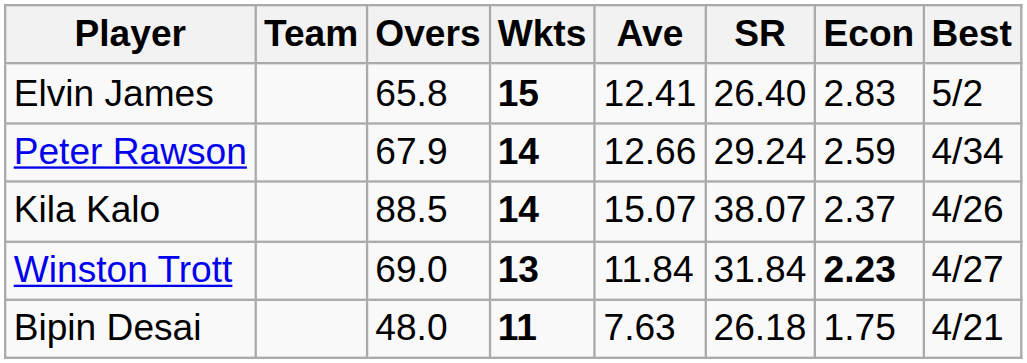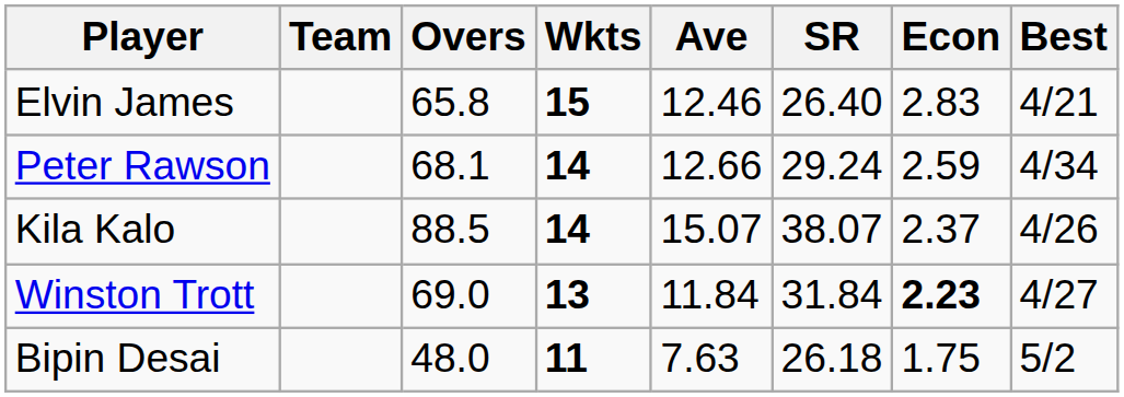 <table class="wikitable">
 <tr>
 <th>Player</th>
 <th>Team</th>
 <th>Overs</th>
 <th>Wkts</th>
 <th>Ave</th>
 <th>SR</th>
 <th>Econ</th>
 <th>Best</th>
 </tr>
 <tr>
 <td>Elvin James</td>
 <td></td>
 <td>65.8</td>
 <td><strong>15</strong></td>
-<td>12.41</td>
+<td>12.46</td>
 <td>26.40</td>
 <td>2.83</td>
-<td>5/2</td>
+<td>4/21</td>
 </tr>
 <tr>
 <td><a href='#'>Peter Rawson</a></td>
 <td></td>
-<td>67.9</td>
+<td>68.1</td>
 <td><strong>14</strong></td>
 <td>12.66</td>
 <td>29.24</td>
 <td>2.59</td>
 <td>4/34</td>
 </tr>
 <tr>
 <td>Kila Kalo</td>
 <td></td>
 <td>88.5</td>
 <td><strong>14</strong></td>
 <td>15.07</td>
 <td>38.07</td>
 <td>2.37</td>
 <td>4/26</td>
 </tr>
 <tr>
 <td><a href='#'>Winston Trott</a></td>
 <td></td>
 <td>69.0</td>
 <td><strong>13</strong></td>
 <td>11.84</td>
 <td>31.84</td>
 <td><strong>2.23</strong></td>
 <td>4/27</td>
 </tr>
 <tr>
 <td>Bipin Desai</td>
 <td></td>
 <td>48.0</td>
 <td><strong>11</strong></td>
 <td>7.63</td>
 <td>26.18</td>
 <td>1.75</td>
-<td>4/21</td>
+<td>5/2</td>
 </tr>
 </table>
